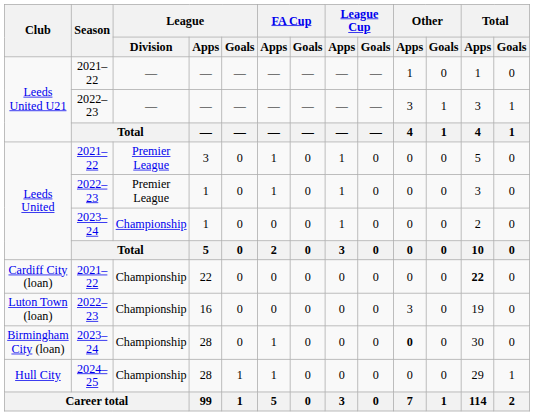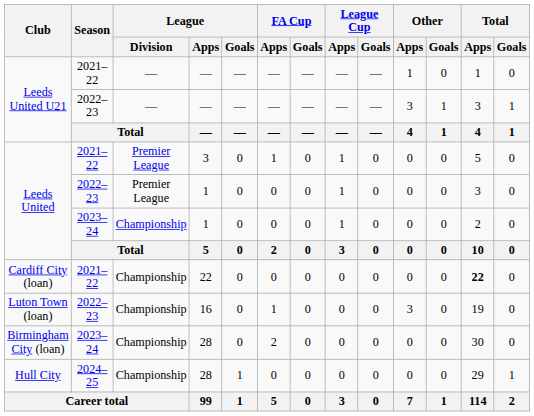 <table class=wikitable style=text-align:center>
 <tr>
 <th rowspan=2>Club</th>
 <th rowspan=2>Season</th>
 <th colspan=3>League</th>
 <th colspan=2><a href='#'>FA Cup</a></th>
 <th colspan=2><a href='#'>League Cup</a></th>
 <th colspan=2>Other</th>
 <th colspan=2>Total</th>
 </tr>
 <tr>
 <th>Division</th>
 <th>Apps</th>
 <th>Goals</th>
 <th>Apps</th>
 <th>Goals</th>
 <th>Apps</th>
 <th>Goals</th>
 <th>Apps</th>
 <th>Goals</th>
 <th>Apps</th>
 <th>Goals</th>
 </tr>
 <tr>
 <td rowspan=3><a href='#'>Leeds United U21</a></td>
 <td>2021–22</td>
 <td>—</td>
 <td>—</td>
 <td>—</td>
 <td>—</td>
 <td>—</td>
 <td>—</td>
 <td>—</td>
 <td>1</td>
 <td>0</td>
 <td>1</td>
 <td>0</td>
 </tr>
 <tr>
 <td>2022–23</td>
 <td>—</td>
 <td>—</td>
 <td>—</td>
 <td>—</td>
 <td>—</td>
 <td>—</td>
 <td>—</td>
 <td>3</td>
 <td>1</td>
 <td>3</td>
 <td>1</td>
 </tr>
 <tr>
 <th colspan=2>Total</th>
 <th>—</th>
 <th>—</th>
 <th>—</th>
 <th>—</th>
 <th>—</th>
 <th>—</th>
 <th>4</th>
 <th>1</th>
 <th>4</th>
 <th>1</th>
 </tr>
 <tr>
 <td rowspan=4><a href='#'>Leeds United</a></td>
 <td><a href='#'>2021–22</a></td>
 <td><a href='#'>Premier League</a></td>
 <td>3</td>
 <td>0</td>
 <td>1</td>
 <td>0</td>
 <td>1</td>
 <td>0</td>
 <td>0</td>
 <td>0</td>
 <td>5</td>
 <td>0</td>
 </tr>
 <tr>
 <td><a href='#'>2022–23</a></td>
 <td>Premier League</td>
 <td>1</td>
 <td>0</td>
-<td>1</td>
+<td>0</td>
 <td>0</td>
 <td>1</td>
 <td>0</td>
 <td>0</td>
 <td>0</td>
 <td>3</td>
 <td>0</td>
 </tr>
 <tr>
 <td><a href='#'>2023–24</a></td>
 <td><a href='#'>Championship</a></td>
 <td>1</td>
 <td>0</td>
 <td>0</td>
 <td>0</td>
 <td>1</td>
 <td>0</td>
 <td>0</td>
 <td>0</td>
 <td>2</td>
 <td>0</td>
 </tr>
 <tr>
 <th colspan=2>Total</th>
 <th>5</th>
 <th>0</th>
 <th>2</th>
 <th>0</th>
 <th>3</th>
 <th>0</th>
 <th>0</th>
 <th>0</th>
 <th>10</th>
 <th>0</th>
 </tr>
 <tr>
 <td><a href='#'>Cardiff City</a> (loan)</td>
 <td><a href='#'>2021–22</a></td>
 <td>Championship</td>
 <td>22</td>
 <td>0</td>
 <td>0</td>
 <td>0</td>
 <td>0</td>
 <td>0</td>
 <td>0</td>
 <td>0</td>
 <td><strong>22</strong></td>
 <td>0</td>
 </tr>
 <tr>
 <td><a href='#'>Luton Town</a> (loan)</td>
 <td><a href='#'>2022–23</a></td>
 <td>Championship</td>
 <td>16</td>
 <td>0</td>
-<td>0</td>
+<td>1</td>
 <td>0</td>
 <td>0</td>
 <td>0</td>
 <td>3</td>
 <td>0</td>
 <td>19</td>
 <td>0</td>
 </tr>
 <tr>
 <td><a href='#'>Birmingham City</a> (loan)</td>
 <td><a href='#'>2023–24</a></td>
 <td>Championship</td>
 <td>28</td>
 <td>0</td>
-<td>1</td>
+<td>2</td>
 <td>0</td>
 <td>0</td>
 <td>0</td>
-<td><strong>0</strong></td>
+<td>0</td>
 <td>0</td>
 <td>30</td>
 <td>0</td>
 </tr>
 <tr>
 <td><a href='#'>Hull City</a></td>
 <td><a href='#'>2024–25</a></td>
 <td>Championship</td>
 <td>28</td>
 <td>1</td>
-<td>1</td>
+<td>0</td>
 <td>0</td>
 <td>0</td>
 <td>0</td>
 <td>0</td>
 <td>0</td>
 <td>29</td>
 <td>1</td>
 </tr>
 <tr>
 <th colspan=3>Career total</th>
 <th>99</th>
 <th>1</th>
 <th>5</th>
 <th>0</th>
 <th>3</th>
 <th>0</th>
 <th>7</th>
 <th>1</th>
 <th>114</th>
 <th>2</th>
 </tr>
 </table>
